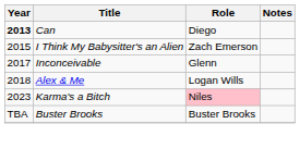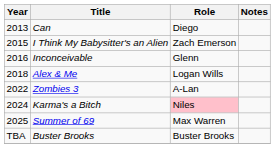 <table class="wikitable sortable">
 <tr>
 <th scope="col">Year</th>
 <th scope="col">Title</th>
 <th scope="col" class="unsortable">Role</th>
 <th scope="col" class="unsortable">Notes</th>
 </tr>
 <tr>
-<td><strong>2013</strong></td>
+<td>2013</td>
 <td><em>Can</em></td>
 <td>Diego</td>
 <td></td>
 </tr>
 <tr>
 <td>2015</td>
 <td><em>I Think My Babysitter's an Alien</em></td>
 <td>Zach Emerson</td>
 <td></td>
 </tr>
 <tr>
-<td>2017</td>
+<td>2016</td>
 <td><em>Inconceivable</em></td>
 <td>Glenn</td>
 <td></td>
 </tr>
 <tr>
 <td>2018</td>
 <td><em><a href='#'>Alex & Me</a></em></td>
 <td>Logan Wills</td>
 <td></td>
 </tr>
 <tr>
-<td>2023</td>
+<td>2022</td>
+<td><em><a href='#'>Zombies 3</a></em></td>
+<td>A-Lan</td>
+<td></td>
+</tr>
+<tr>
+<td>2024</td>
 <td><em>Karma's a Bitch</em></td>
 <td style="background: pink;">Niles</td>
+<td></td>
+</tr>
+<tr>
+<td>2025</td>
+<td><em><a href='#'>Summer of 69</a></em></td>
+<td>Max Warren</td>
 <td></td>
 </tr>
 <tr>
 <td>TBA</td>
 <td><em>Buster Brooks</em></td>
 <td>Buster Brooks</td>
 <td></td>
 </tr>
 <tr>
 </tr>
 </table>
